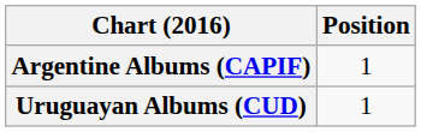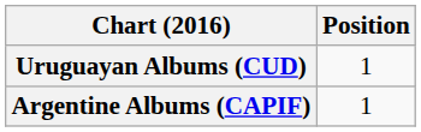 <table class="wikitable sortable plainrowheaders" style="text-align:center">
 <tr>
 <th scope="col">Chart (2016)</th>
 <th scope="col">Position</th>
 </tr>
 <tr>
+<th scope="row">Uruguayan Albums (<a href='#'>CUD</a>)</th>
+<td>1</td>
+</tr>
+<tr>
 <th scope="row">Argentine Albums (<a href='#'>CAPIF</a>)</th>
 <td>1</td>
 </tr>
-<tr>
-<th scope="row">Uruguayan Albums (<a href='#'>CUD</a>)</th>
-<td>1</td>
-</tr>
 </table>
